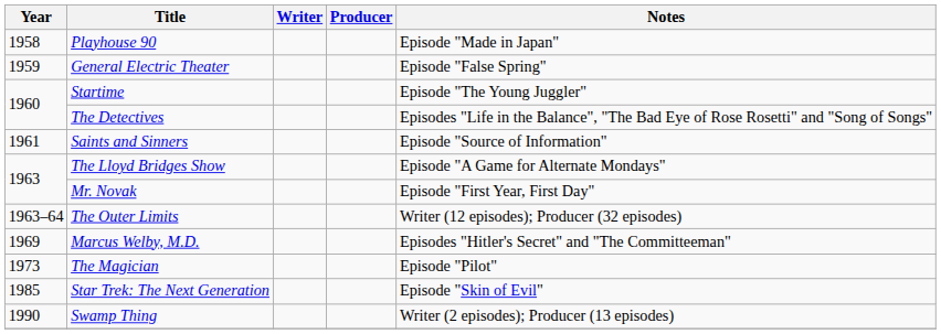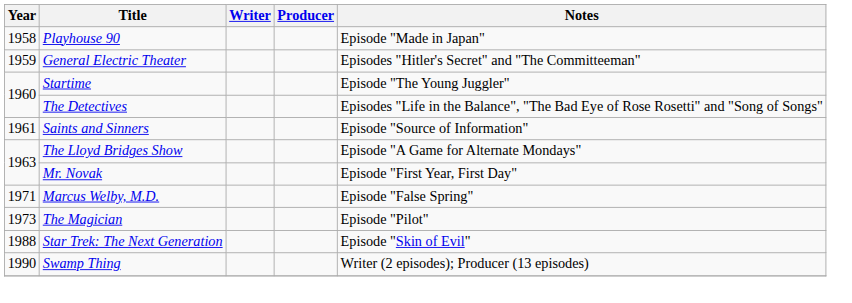 <table class="wikitable">
 <tr>
 <th>Year</th>
 <th>Title</th>
 <th><a href='#'>Writer</a></th>
 <th><a href='#'>Producer</a></th>
 <th>Notes</th>
 </tr>
 <tr>
 <td>1958</td>
 <td><em><a href='#'>Playhouse 90</a></em></td>
 <td></td>
 <td></td>
 <td>Episode "Made in Japan"</td>
 </tr>
 <tr>
 <td>1959</td>
 <td><em><a href='#'>General Electric Theater</a></em></td>
 <td></td>
 <td></td>
-<td>Episode "False Spring"</td>
+<td>Episodes "Hitler's Secret" and "The Committeeman"</td>
 </tr>
 <tr>
 <td rowspan="2">1960</td>
 <td><em><a href='#'>Startime</a></em></td>
 <td></td>
 <td></td>
 <td>Episode "The Young Juggler"</td>
 </tr>
 <tr>
 <td><em><a href='#'>The Detectives</a></em></td>
 <td></td>
 <td></td>
 <td>Episodes "Life in the Balance", "The Bad Eye of Rose Rosetti" and "Song of Songs"</td>
 </tr>
 <tr>
 <td>1961</td>
 <td><em><a href='#'>Saints and Sinners</a></em></td>
 <td></td>
 <td></td>
 <td>Episode "Source of Information"</td>
 </tr>
 <tr>
 <td rowspan="2">1963</td>
 <td><em><a href='#'>The Lloyd Bridges Show</a></em></td>
 <td></td>
 <td></td>
 <td>Episode "A Game for Alternate Mondays"</td>
 </tr>
 <tr>
 <td><em><a href='#'>Mr. Novak</a></em></td>
 <td></td>
 <td></td>
 <td>Episode "First Year, First Day"</td>
 </tr>
 <tr>
-<td>1963–64</td>
-<td><em><a href='#'>The Outer Limits</a></em></td>
-<td></td>
-<td></td>
-<td>Writer (12 episodes); Producer (32 episodes)</td>
-</tr>
-<tr>
-<td>1969</td>
+<td>1971</td>
 <td><em><a href='#'>Marcus Welby, M.D.</a></em></td>
 <td></td>
 <td></td>
-<td>Episodes "Hitler's Secret" and "The Committeeman"</td>
+<td>Episode "False Spring"</td>
 </tr>
 <tr>
 <td>1973</td>
 <td><em><a href='#'>The Magician</a></em></td>
 <td></td>
 <td></td>
 <td>Episode "Pilot"</td>
 </tr>
 <tr>
-<td>1985</td>
+<td>1988</td>
 <td><em><a href='#'>Star Trek: The Next Generation</a></em></td>
 <td></td>
 <td></td>
 <td>Episode "<a href='#'>Skin of Evil</a>"</td>
 </tr>
 <tr>
 <td>1990</td>
 <td><em><a href='#'>Swamp Thing</a></em></td>
 <td></td>
 <td></td>
 <td>Writer (2 episodes); Producer (13 episodes)</td>
 </tr>
 <tr>
 </tr>
 </table>
